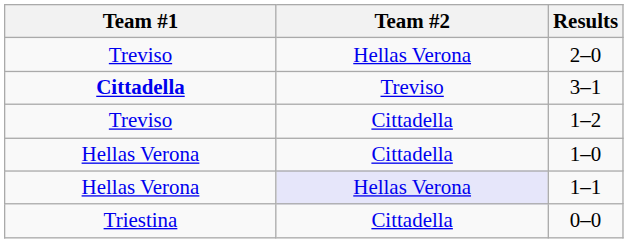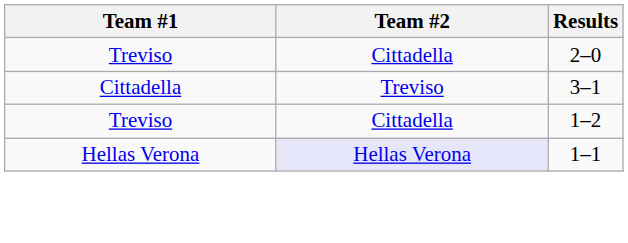 <table class="wikitable" style="text-align:center">
 <tr>
 <th width=200>Team #1</th>
 <th width=200>Team #2</th>
 <th width=50>Results</th>
 </tr>
 <tr>
 <td><a href='#'>Treviso</a></td>
-<td><a href='#'>Hellas Verona</a></td>
+<td><a href='#'>Cittadella</a></td>
 <td>2–0</td>
 </tr>
 <tr>
-<td><strong><a href='#'>Cittadella</a></strong></td>
+<td><a href='#'>Cittadella</a></td>
 <td><a href='#'>Treviso</a></td>
 <td>3–1</td>
 </tr>
 <tr>
 <td><a href='#'>Treviso</a></td>
 <td><a href='#'>Cittadella</a></td>
 <td>1–2</td>
 </tr>
 <tr>
 <td><a href='#'>Hellas Verona</a></td>
-<td><a href='#'>Cittadella</a></td>
-<td>1–0</td>
-</tr>
-<tr>
-<td><a href='#'>Hellas Verona</a></td>
 <td style="background: lavender;"><a href='#'>Hellas Verona</a></td>
 <td>1–1</td>
 </tr>
-<tr>
-<td><a href='#'>Triestina</a></td>
-<td><a href='#'>Cittadella</a></td>
-<td>0–0</td>
-</tr>
 </table>
